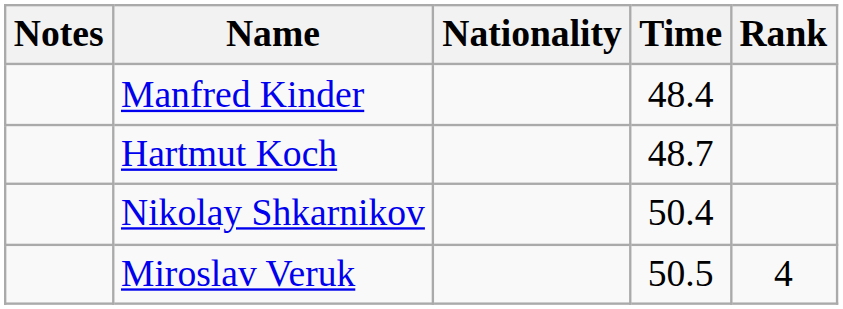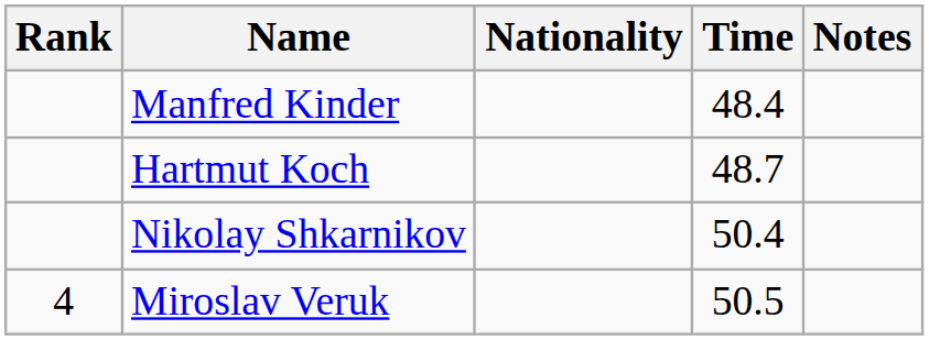 <table class="wikitable sortable" style="text-align:center">
 <tr>
-<th>Notes</th>
+<th>Rank</th>
 <th>Name</th>
 <th>Nationality</th>
 <th>Time</th>
-<th>Rank</th>
+<th>Notes</th>
 </tr>
 <tr>
 <td></td>
 <td align="left"><a href='#'>Manfred Kinder</a></td>
 <td align=left></td>
 <td>48.4</td>
 <td></td>
 </tr>
 <tr>
 <td></td>
 <td align="left"><a href='#'>Hartmut Koch</a></td>
 <td align=left></td>
 <td>48.7</td>
 <td></td>
 </tr>
 <tr>
 <td></td>
 <td align="left"><a href='#'>Nikolay Shkarnikov</a></td>
 <td align=left></td>
 <td>50.4</td>
 <td></td>
 </tr>
 <tr>
-<td></td>
+<td>4</td>
 <td align="left"><a href='#'>Miroslav Veruk</a></td>
 <td align=left></td>
 <td>50.5</td>
-<td>4</td>
+<td></td>
 </tr>
 </table>
